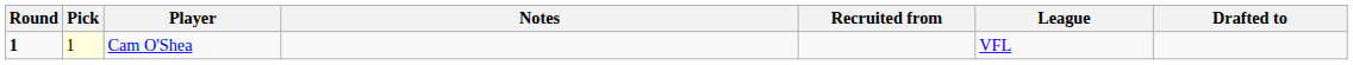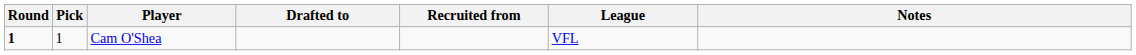 <table class="wikitable sortable">
 <tr>
 <th scope="col" style="width:2em">Round</th>
 <th scope="col" style="width:2em">Pick</th>
 <th scope="col" style="width:10em">Player</th>
-<th scope="col" style="width:30em">Notes</th>
+<th scope="col" style="width:11em">Drafted to</th>
 <th scope="col" style="width:10em">Recruited from</th>
 <th scope="col" style="width:10em">League</th>
-<th scope="col" style="width:11em">Drafted to</th>
+<th scope="col" style="width:30em">Notes</th>
 </tr>
 <tr>
 <td><strong>1</strong></td>
-<td style="background: lightyellow;">1</td>
+<td>1</td>
 <td><a href='#'>Cam O'Shea</a></td>
 <td></td>
 <td></td>
 <td><a href='#'>VFL</a></td>
 <td></td>
 </tr>
 </table>
